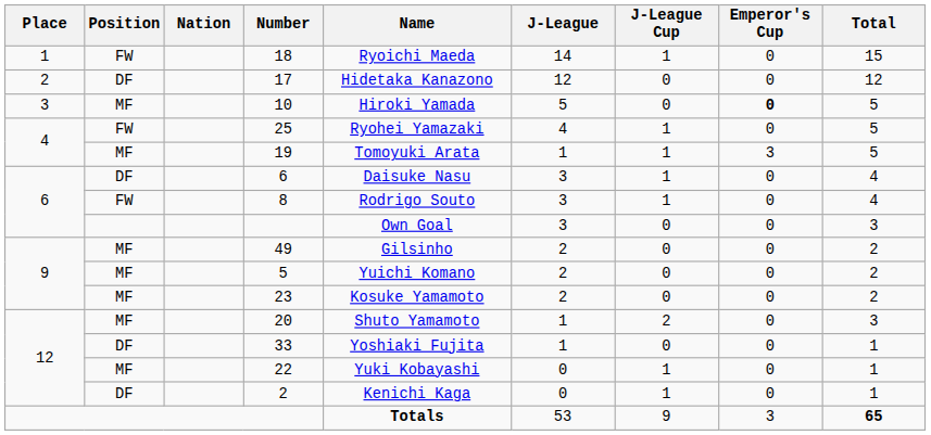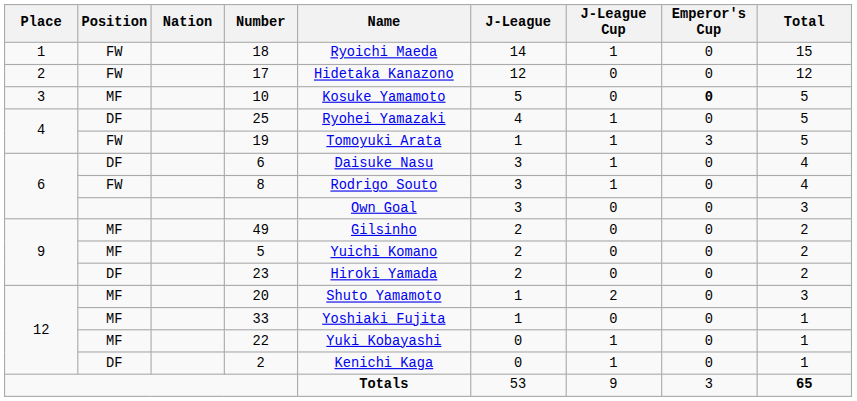 <table class="wikitable" style="font-size: 95%; text-align: center;">
 <tr>
 <th width=60>Place</th>
 <th width=60>Position</th>
 <th width=60>Nation</th>
 <th width=60>Number</th>
 <th width=150>Name</th>
 <th width=80>J-League</th>
 <th width=80>J-League Cup</th>
 <th width=80>Emperor's Cup</th>
 <th width=80><strong>Total</strong></th>
 </tr>
 <tr>
 <td>1</td>
 <td>FW</td>
 <td></td>
 <td>18</td>
 <td><a href='#'>Ryoichi Maeda</a></td>
 <td>14</td>
 <td>1</td>
 <td>0</td>
 <td>15</td>
 </tr>
 <tr>
 <td>2</td>
-<td>DF</td>
+<td>FW</td>
 <td></td>
 <td>17</td>
 <td><a href='#'>Hidetaka Kanazono</a></td>
 <td>12</td>
 <td>0</td>
 <td>0</td>
 <td>12</td>
 </tr>
 <tr>
 <td>3</td>
 <td>MF</td>
 <td></td>
 <td>10</td>
-<td><a href='#'>Hiroki Yamada</a></td>
+<td><a href='#'>Kosuke Yamamoto</a></td>
 <td>5</td>
 <td>0</td>
 <td><strong>0</strong></td>
 <td>5</td>
 </tr>
 <tr>
 <td rowspan="2">4</td>
-<td>FW</td>
+<td>DF</td>
 <td></td>
 <td>25</td>
 <td><a href='#'>Ryohei Yamazaki</a></td>
 <td>4</td>
 <td>1</td>
 <td>0</td>
 <td>5</td>
 </tr>
 <tr>
-<td>MF</td>
+<td>FW</td>
 <td></td>
 <td>19</td>
 <td><a href='#'>Tomoyuki Arata</a></td>
 <td>1</td>
 <td>1</td>
 <td>3</td>
 <td>5</td>
 </tr>
 <tr>
 <td rowspan="3">6</td>
 <td>DF</td>
 <td></td>
 <td>6</td>
 <td><a href='#'>Daisuke Nasu</a></td>
 <td>3</td>
 <td>1</td>
 <td>0</td>
 <td>4</td>
 </tr>
 <tr>
 <td>FW</td>
 <td></td>
 <td>8</td>
 <td><a href='#'>Rodrigo Souto</a></td>
 <td>3</td>
 <td>1</td>
 <td>0</td>
 <td>4</td>
 </tr>
 <tr>
 <td></td>
 <td></td>
 <td></td>
 <td><a href='#'>Own Goal</a></td>
 <td>3</td>
 <td>0</td>
 <td>0</td>
 <td>3</td>
 </tr>
 <tr>
 <td rowspan="3">9</td>
 <td>MF</td>
 <td></td>
 <td>49</td>
 <td><a href='#'>Gilsinho</a></td>
 <td>2</td>
 <td>0</td>
 <td>0</td>
 <td>2</td>
 </tr>
 <tr>
 <td>MF</td>
 <td></td>
 <td>5</td>
 <td><a href='#'>Yuichi Komano</a></td>
 <td>2</td>
 <td>0</td>
 <td>0</td>
 <td>2</td>
 </tr>
 <tr>
-<td>MF</td>
+<td>DF</td>
 <td></td>
 <td>23</td>
-<td><a href='#'>Kosuke Yamamoto</a></td>
+<td><a href='#'>Hiroki Yamada</a></td>
 <td>2</td>
 <td>0</td>
 <td>0</td>
 <td>2</td>
 </tr>
 <tr>
 <td rowspan="4">12</td>
 <td>MF</td>
 <td></td>
 <td>20</td>
 <td><a href='#'>Shuto Yamamoto</a></td>
 <td>1</td>
 <td>2</td>
 <td>0</td>
 <td>3</td>
 </tr>
 <tr>
-<td>DF</td>
+<td>MF</td>
 <td></td>
 <td>33</td>
 <td><a href='#'>Yoshiaki Fujita</a></td>
 <td>1</td>
 <td>0</td>
 <td>0</td>
 <td>1</td>
 </tr>
 <tr>
 <td>MF</td>
 <td></td>
 <td>22</td>
 <td><a href='#'>Yuki Kobayashi</a></td>
 <td>0</td>
 <td>1</td>
 <td>0</td>
 <td>1</td>
 </tr>
 <tr>
 <td>DF</td>
 <td></td>
 <td>2</td>
 <td><a href='#'>Kenichi Kaga</a></td>
 <td>0</td>
 <td>1</td>
 <td>0</td>
 <td>1</td>
 </tr>
 <tr>
 <td colspan="4"></td>
 <td><strong>Totals</strong></td>
 <td>53</td>
 <td>9</td>
 <td>3</td>
 <td><strong>65</strong></td>
 </tr>
 </table>
